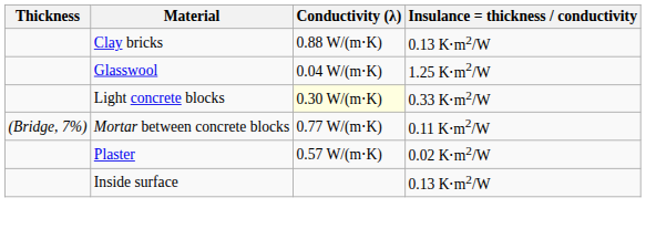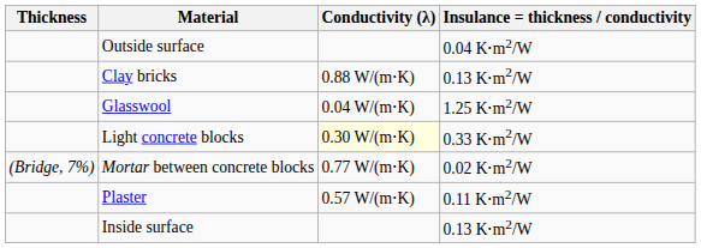 <table class="wikitable">
 <tr>
 <th>Thickness</th>
 <th>Material</th>
 <th>Conductivity (λ)</th>
 <th>Insulance = thickness / conductivity</th>
+</tr>
+<tr>
+<td style="text-align: center"></td>
+<td>Outside surface</td>
+<td style="text-align: center"></td>
+<td>0.04 K⋅m<sup>2</sup>/W</td>
 </tr>
 <tr>
 <td></td>
 <td><a href='#'>Clay</a> bricks</td>
 <td>0.88 W/(m⋅K)</td>
 <td>0.13 K⋅m<sup>2</sup>/W</td>
 </tr>
 <tr>
 <td></td>
 <td><a href='#'>Glasswool</a></td>
 <td>0.04 W/(m⋅K)</td>
 <td>1.25 K⋅m<sup>2</sup>/W</td>
 </tr>
 <tr>
 <td></td>
 <td>Light <a href='#'>concrete</a> blocks</td>
 <td style="background: lightyellow;">0.30 W/(m⋅K)</td>
 <td>0.33 K⋅m<sup>2</sup>/W</td>
 </tr>
 <tr>
 <td><em>(Bridge, 7%)</em></td>
 <td><em>Mortar</em> between concrete blocks</td>
 <td>0.77 W/(m⋅K)</td>
-<td>0.11 K⋅m<sup>2</sup>/W</td>
+<td>0.02 K⋅m<sup>2</sup>/W</td>
 </tr>
 <tr>
 <td></td>
 <td><a href='#'>Plaster</a></td>
 <td>0.57 W/(m⋅K)</td>
-<td>0.02 K⋅m<sup>2</sup>/W</td>
+<td>0.11 K⋅m<sup>2</sup>/W</td>
 </tr>
 <tr>
 <td style="text-align: center"></td>
 <td>Inside surface</td>
 <td style="text-align: center"></td>
 <td>0.13 K⋅m<sup>2</sup>/W</td>
 </tr>
 </table>
